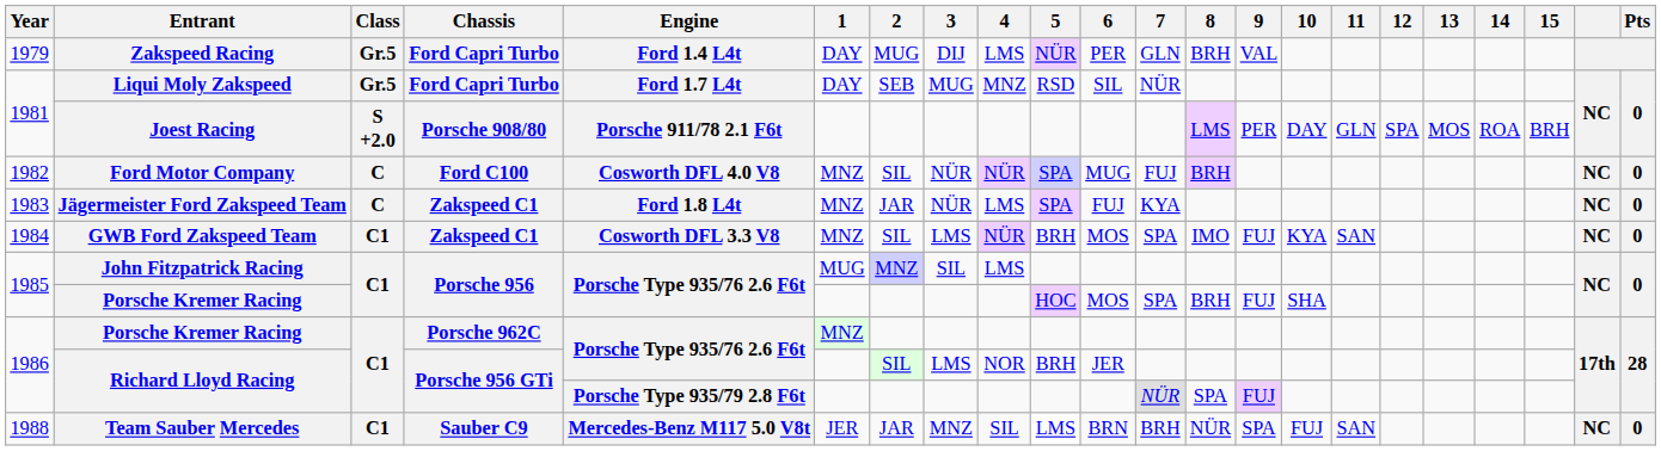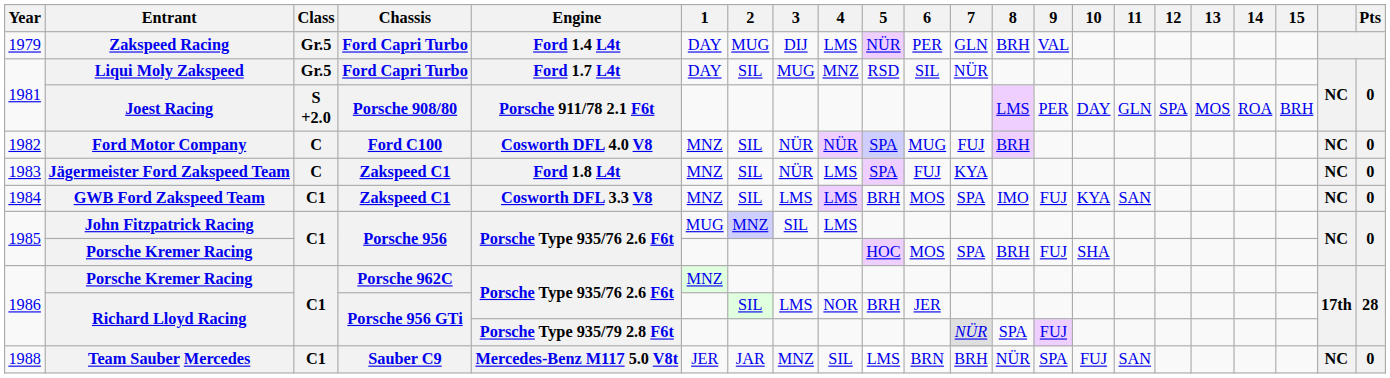 <table class="wikitable" style="text-align:center; font-size:90%">
 <tr>
 <th>Year</th>
 <th>Entrant</th>
 <th>Class</th>
 <th>Chassis</th>
 <th>Engine</th>
 <th>1</th>
 <th>2</th>
 <th>3</th>
 <th>4</th>
 <th>5</th>
 <th>6</th>
 <th>7</th>
 <th>8</th>
 <th>9</th>
 <th>10</th>
 <th>11</th>
 <th>12</th>
 <th>13</th>
 <th>14</th>
 <th>15</th>
 <th></th>
 <th>Pts</th>
 </tr>
 <tr>
 <td><a href='#'>1979</a></td>
 <th><a href='#'>Zakspeed Racing</a></th>
 <th>Gr.5</th>
 <th><a href='#'>Ford Capri Turbo</a></th>
 <th><a href='#'>Ford</a> 1.4 <a href='#'>L4</a><a href='#'>t</a></th>
 <td><a href='#'>DAY</a></td>
 <td><a href='#'>MUG</a></td>
 <td><a href='#'>DIJ</a></td>
 <td><a href='#'>LMS</a></td>
 <td style="background:#EFCFFF;"><a href='#'>NÜR</a><br></td>
 <td><a href='#'>PER</a></td>
 <td><a href='#'>GLN</a></td>
 <td><a href='#'>BRH</a></td>
 <td><a href='#'>VAL</a></td>
 <td></td>
 <td></td>
 <td></td>
 <td></td>
 <td></td>
 <td></td>
 <th colspan=2></th>
 </tr>
 <tr>
 <td rowspan=2><a href='#'>1981</a></td>
 <th><a href='#'>Liqui Moly Zakspeed</a></th>
 <th>Gr.5</th>
 <th><a href='#'>Ford Capri Turbo</a></th>
 <th><a href='#'>Ford</a> 1.7 <a href='#'>L4</a><a href='#'>t</a></th>
 <td><a href='#'>DAY</a></td>
-<td><a href='#'>SEB</a></td>
+<td><a href='#'>SIL</a></td>
 <td><a href='#'>MUG</a></td>
 <td><a href='#'>MNZ</a></td>
 <td><a href='#'>RSD</a></td>
 <td><a href='#'>SIL</a></td>
 <td style="background:#FFFFFF;"><a href='#'>NÜR</a><br></td>
 <td></td>
 <td></td>
 <td></td>
 <td></td>
 <td></td>
 <td></td>
 <td></td>
 <td></td>
 <th rowspan=2>NC</th>
 <th rowspan=2>0</th>
 </tr>
 <tr>
 <th><a href='#'>Joest Racing</a></th>
 <th>S<br>+2.0</th>
 <th><a href='#'>Porsche 908/80</a></th>
 <th><a href='#'>Porsche</a> 911/78 2.1 <a href='#'>F6</a><a href='#'>t</a></th>
 <td></td>
 <td></td>
 <td></td>
 <td></td>
 <td></td>
 <td></td>
 <td></td>
 <td style="background:#EFCFFF;"><a href='#'>LMS</a><br></td>
 <td><a href='#'>PER</a></td>
 <td><a href='#'>DAY</a></td>
 <td><a href='#'>GLN</a></td>
 <td><a href='#'>SPA</a></td>
 <td><a href='#'>MOS</a></td>
 <td><a href='#'>ROA</a></td>
 <td><a href='#'>BRH</a></td>
 </tr>
 <tr>
 <td><a href='#'>1982</a></td>
 <th><a href='#'>Ford Motor Company</a></th>
 <th>C</th>
 <th><a href='#'>Ford C100</a></th>
 <th><a href='#'>Cosworth DFL</a> 4.0 <a href='#'>V8</a></th>
 <td><a href='#'>MNZ</a></td>
 <td><a href='#'>SIL</a></td>
 <td><a href='#'>NÜR</a></td>
 <td style="background:#EFCFFF;"><a href='#'>NÜR</a><br></td>
 <td style="background:#CFCFFF;"><a href='#'>SPA</a><br></td>
 <td><a href='#'>MUG</a></td>
 <td><a href='#'>FUJ</a></td>
 <td style="background:#EFCFFF;"><a href='#'>BRH</a><br></td>
 <td></td>
 <td></td>
 <td></td>
 <td></td>
 <td></td>
 <td></td>
 <td></td>
 <th>NC</th>
 <th>0</th>
 </tr>
 <tr>
 <td><a href='#'>1983</a></td>
 <th><a href='#'>Jägermeister Ford Zakspeed Team</a></th>
 <th>C</th>
 <th><a href='#'>Zakspeed C1</a></th>
 <th><a href='#'>Ford</a> 1.8 <a href='#'>L4</a><a href='#'>t</a></th>
 <td><a href='#'>MNZ</a></td>
-<td><a href='#'>JAR</a></td>
+<td><a href='#'>SIL</a></td>
 <td><a href='#'>NÜR</a></td>
 <td><a href='#'>LMS</a></td>
 <td style="background:#EFCFFF;"><a href='#'>SPA</a><br></td>
 <td><a href='#'>FUJ</a></td>
 <td><a href='#'>KYA</a></td>
 <td></td>
 <td></td>
 <td></td>
 <td></td>
 <td></td>
 <td></td>
 <td></td>
 <td></td>
 <th>NC</th>
 <th>0</th>
 </tr>
 <tr>
 <td><a href='#'>1984</a></td>
 <th><a href='#'>GWB Ford Zakspeed Team</a></th>
 <th>C1</th>
 <th><a href='#'>Zakspeed C1</a></th>
 <th><a href='#'>Cosworth DFL</a> 3.3 <a href='#'>V8</a></th>
 <td><a href='#'>MNZ</a></td>
 <td><a href='#'>SIL</a></td>
 <td><a href='#'>LMS</a></td>
-<td style="background:#EFCFFF;"><a href='#'>NÜR</a><br></td>
+<td style="background:#EFCFFF;"><a href='#'>LMS</a><br></td>
 <td><a href='#'>BRH</a></td>
 <td><a href='#'>MOS</a></td>
 <td><a href='#'>SPA</a></td>
 <td><a href='#'>IMO</a></td>
 <td><a href='#'>FUJ</a></td>
 <td><a href='#'>KYA</a></td>
 <td><a href='#'>SAN</a></td>
 <td></td>
 <td></td>
 <td></td>
 <td></td>
 <th>NC</th>
 <th>0</th>
 </tr>
 <tr>
 <td rowspan=2><a href='#'>1985</a></td>
 <th><a href='#'>John Fitzpatrick Racing</a></th>
 <th rowspan=2>C1</th>
 <th rowspan=2><a href='#'>Porsche 956</a></th>
 <th rowspan=2><a href='#'>Porsche</a> Type 935/76 2.6 <a href='#'>F6</a><a href='#'>t</a></th>
 <td><a href='#'>MUG</a></td>
 <td style="background:#CFCFFF;"><a href='#'>MNZ</a><br></td>
 <td><a href='#'>SIL</a></td>
 <td><a href='#'>LMS</a></td>
 <td></td>
 <td></td>
 <td></td>
 <td></td>
 <td></td>
 <td></td>
 <td></td>
 <td></td>
 <td></td>
 <td></td>
 <td></td>
 <th rowspan=2>NC</th>
 <th rowspan=2>0</th>
 </tr>
 <tr>
 <th><a href='#'>Porsche Kremer Racing</a></th>
 <td></td>
 <td></td>
 <td></td>
 <td></td>
 <td style="background:#EFCFFF;"><a href='#'>HOC</a><br></td>
 <td><a href='#'>MOS</a></td>
 <td><a href='#'>SPA</a></td>
 <td><a href='#'>BRH</a></td>
 <td><a href='#'>FUJ</a></td>
 <td><a href='#'>SHA</a></td>
 <td></td>
 <td></td>
 <td></td>
 <td></td>
 <td></td>
 </tr>
 <tr>
 <td rowspan=3><a href='#'>1986</a></td>
 <th><a href='#'>Porsche Kremer Racing</a></th>
 <th rowspan=3>C1</th>
 <th><a href='#'>Porsche 962C</a></th>
 <th rowspan=2><a href='#'>Porsche</a> Type 935/76 2.6 <a href='#'>F6</a><a href='#'>t</a></th>
 <td style="background:#DFFFDF;"><a href='#'>MNZ</a><br></td>
 <td></td>
 <td></td>
 <td></td>
 <td></td>
 <td></td>
 <td></td>
 <td></td>
 <td></td>
 <td></td>
 <td></td>
 <td></td>
 <td></td>
 <td></td>
 <td></td>
 <th rowspan=3>17th</th>
 <th rowspan=3>28</th>
 </tr>
 <tr>
 <th rowspan=2><a href='#'>Richard Lloyd Racing</a></th>
 <th rowspan=2><a href='#'>Porsche 956 GTi</a></th>
 <td></td>
 <td style="background:#DFFFDF;"><a href='#'>SIL</a><br></td>
 <td><a href='#'>LMS</a></td>
 <td><a href='#'>NOR</a></td>
 <td><a href='#'>BRH</a></td>
 <td><a href='#'>JER</a></td>
 <td></td>
 <td></td>
 <td></td>
 <td></td>
 <td></td>
 <td></td>
 <td></td>
 <td></td>
 <td></td>
 </tr>
 <tr>
 <th><a href='#'>Porsche</a> Type 935/79 2.8 <a href='#'>F6</a><a href='#'>t</a></th>
 <td></td>
 <td></td>
 <td></td>
 <td></td>
 <td></td>
 <td></td>
 <td style="background:#DFDFDF;"><em><a href='#'>NÜR</a></em><br></td>
 <td><a href='#'>SPA</a></td>
 <td style="background:#EFCFFF;"><a href='#'>FUJ</a><br></td>
 <td></td>
 <td></td>
 <td></td>
 <td></td>
 <td></td>
 <td></td>
 </tr>
 <tr>
 <td><a href='#'>1988</a></td>
 <th><a href='#'>Team Sauber</a> <a href='#'>Mercedes</a></th>
 <th>C1</th>
 <th><a href='#'>Sauber C9</a></th>
 <th><a href='#'>Mercedes-Benz M117</a> 5.0 <a href='#'>V8</a><a href='#'>t</a></th>
 <td><a href='#'>JER</a></td>
 <td><a href='#'>JAR</a></td>
 <td><a href='#'>MNZ</a></td>
 <td><a href='#'>SIL</a></td>
 <td style="background:#FFFFFF;"><a href='#'>LMS</a><br></td>
 <td><a href='#'>BRN</a></td>
 <td><a href='#'>BRH</a></td>
 <td><a href='#'>NÜR</a></td>
 <td><a href='#'>SPA</a></td>
 <td><a href='#'>FUJ</a></td>
 <td><a href='#'>SAN</a></td>
 <td></td>
 <td></td>
 <td></td>
 <td></td>
 <th>NC</th>
 <th>0</th>
 </tr>
 </table>
